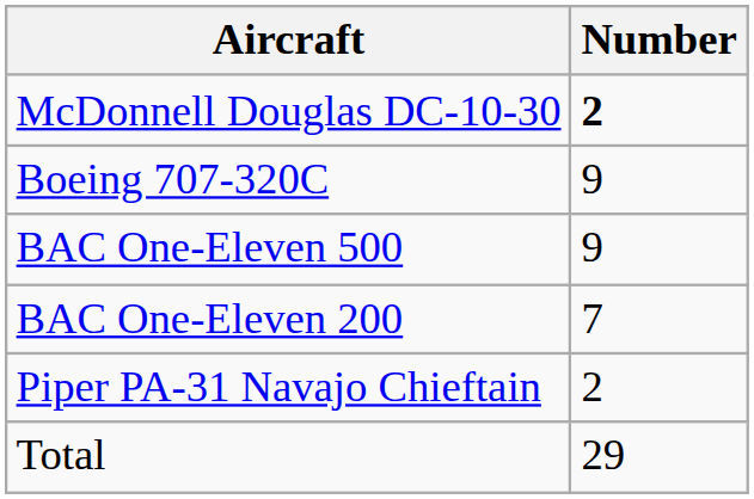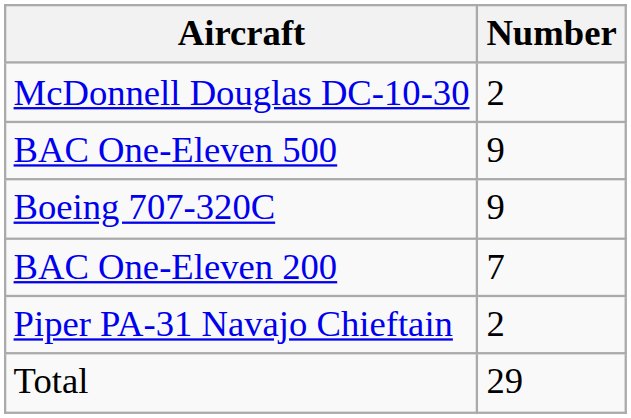 <table class="wikitable">
 <tr>
 <th>Aircraft</th>
 <th>Number</th>
 </tr>
 <tr>
 <td><a href='#'>McDonnell Douglas DC-10-30</a></td>
-<td><strong>2</strong></td>
+<td>2</td>
+</tr>
+<tr>
+<td><a href='#'>BAC One-Eleven 500</a></td>
+<td>9</td>
 </tr>
 <tr>
 <td><a href='#'>Boeing 707-320C</a></td>
-<td>9</td>
-</tr>
-<tr>
-<td><a href='#'>BAC One-Eleven 500</a></td>
 <td>9</td>
 </tr>
 <tr>
 <td><a href='#'>BAC One-Eleven 200</a></td>
 <td>7</td>
 </tr>
 <tr>
 <td><a href='#'>Piper PA-31 Navajo Chieftain</a></td>
 <td>2</td>
 </tr>
 <tr>
 <td>Total</td>
 <td>29</td>
 </tr>
 </table>
